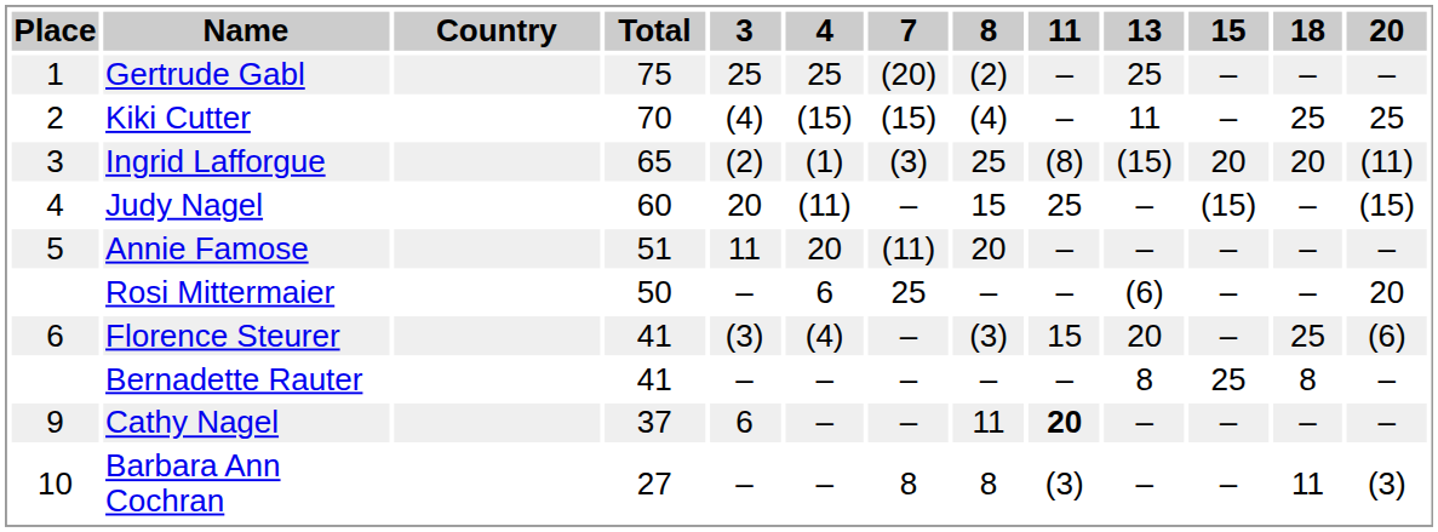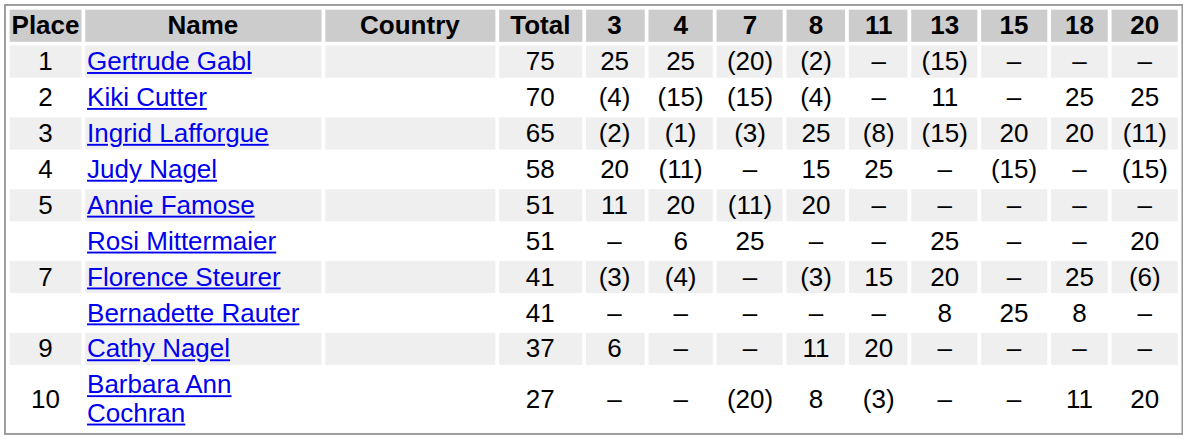 <table border="0" style="border: 1px solid #999; background-color:#FFFFFF; text-align:center; font-size:86%; line-height:15px;">
 <tr align="center" bgcolor="#CCCCCC">
 <th width=35>Place</th>
 <th width=170>Name</th>
 <th width=120>Country</th>
 <th width=50>Total</th>
 <th width=40>3</th>
 <th width=40>4</th>
 <th width=40>7</th>
 <th width=40>8</th>
 <th width=40>11</th>
 <th width=40>13</th>
 <th width=40>15</th>
 <th width=40>18</th>
 <th width=40>20</th>
 </tr>
 <tr bgcolor="#EFEFEF">
 <td>1</td>
 <td align="left"><a href='#'>Gertrude Gabl</a></td>
 <td align="left"></td>
 <td>75</td>
 <td>25</td>
 <td>25</td>
 <td>(20)</td>
 <td>(2)</td>
 <td>–</td>
-<td>25</td>
+<td>(15)</td>
 <td>–</td>
 <td>–</td>
 <td>–</td>
 </tr>
 <tr>
 <td>2</td>
 <td align="left"><a href='#'>Kiki Cutter</a></td>
 <td align="left"></td>
 <td>70</td>
 <td>(4)</td>
 <td>(15)</td>
 <td>(15)</td>
 <td>(4)</td>
 <td>–</td>
 <td>11</td>
 <td>–</td>
 <td>25</td>
 <td>25</td>
 </tr>
 <tr bgcolor="#EFEFEF">
 <td>3</td>
 <td align="left"><a href='#'>Ingrid Lafforgue</a></td>
 <td align="left"></td>
 <td>65</td>
 <td>(2)</td>
 <td>(1)</td>
 <td>(3)</td>
 <td>25</td>
 <td>(8)</td>
 <td>(15)</td>
 <td>20</td>
 <td>20</td>
 <td>(11)</td>
 </tr>
 <tr>
 <td>4</td>
 <td align="left"><a href='#'>Judy Nagel</a></td>
 <td align="left"></td>
-<td>60</td>
+<td>58</td>
 <td>20</td>
 <td>(11)</td>
 <td>–</td>
 <td>15</td>
 <td>25</td>
 <td>–</td>
 <td>(15)</td>
 <td>–</td>
 <td>(15)</td>
 </tr>
 <tr bgcolor="#EFEFEF">
 <td>5</td>
 <td align="left"><a href='#'>Annie Famose</a></td>
 <td align="left"></td>
 <td>51</td>
 <td>11</td>
 <td>20</td>
 <td>(11)</td>
 <td>20</td>
 <td>–</td>
 <td>–</td>
 <td>–</td>
 <td>–</td>
 <td>–</td>
 </tr>
 <tr>
 <td></td>
 <td align="left"><a href='#'>Rosi Mittermaier</a></td>
 <td align="left"></td>
-<td>50</td>
+<td>51</td>
 <td>–</td>
 <td>6</td>
 <td>25</td>
 <td>–</td>
 <td>–</td>
-<td>(6)</td>
+<td>25</td>
 <td>–</td>
 <td>–</td>
 <td>20</td>
 </tr>
 <tr bgcolor="#EFEFEF">
-<td>6</td>
+<td>7</td>
 <td align="left"><a href='#'>Florence Steurer</a></td>
 <td align="left"></td>
 <td>41</td>
 <td>(3)</td>
 <td>(4)</td>
 <td>–</td>
 <td>(3)</td>
 <td>15</td>
 <td>20</td>
 <td>–</td>
 <td>25</td>
 <td>(6)</td>
 </tr>
 <tr>
 <td></td>
 <td align="left"><a href='#'>Bernadette Rauter</a></td>
 <td align="left"></td>
 <td>41</td>
 <td>–</td>
 <td>–</td>
 <td>–</td>
 <td>–</td>
 <td>–</td>
 <td>8</td>
 <td>25</td>
 <td>8</td>
 <td>–</td>
 </tr>
 <tr bgcolor="#EFEFEF">
 <td>9</td>
 <td align="left"><a href='#'>Cathy Nagel</a></td>
 <td align="left"></td>
 <td>37</td>
 <td>6</td>
 <td>–</td>
 <td>–</td>
 <td>11</td>
-<td><strong>20</strong></td>
+<td>20</td>
 <td>–</td>
 <td>–</td>
 <td>–</td>
 <td>–</td>
 </tr>
 <tr>
 <td>10</td>
 <td align="left"><a href='#'>Barbara Ann Cochran</a></td>
 <td align="left"></td>
 <td>27</td>
 <td>–</td>
 <td>–</td>
-<td>8</td>
+<td>(20)</td>
 <td>8</td>
 <td>(3)</td>
 <td>–</td>
 <td>–</td>
 <td>11</td>
-<td>(3)</td>
+<td>20</td>
 </tr>
 </table>
